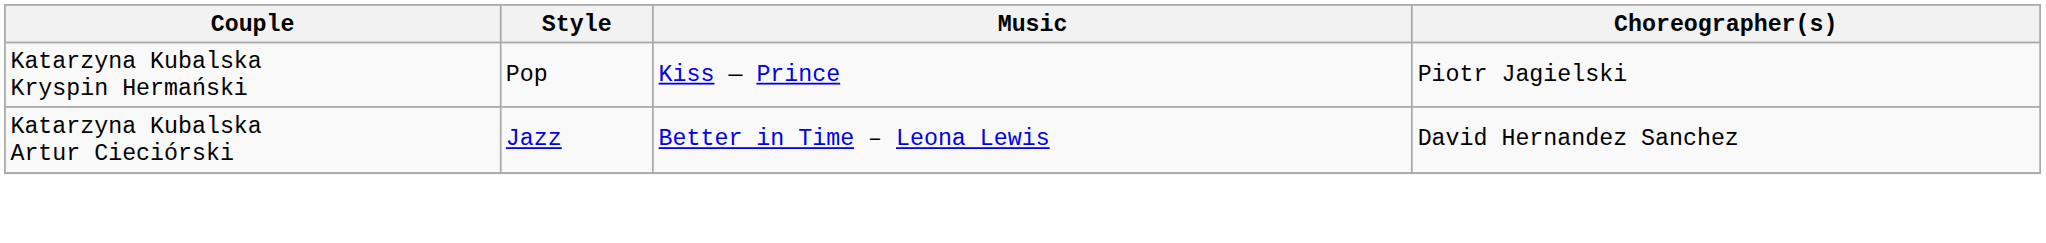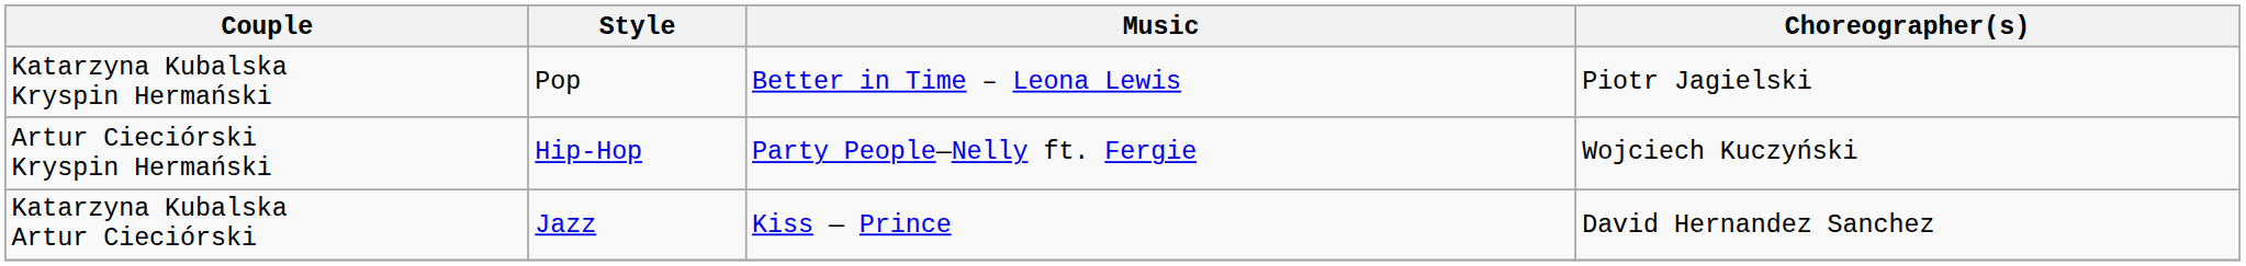 <table class="wikitable" width="90%">
 <tr>
 <th>Couple</th>
 <th>Style</th>
 <th>Music</th>
 <th>Choreographer(s)</th>
 </tr>
 <tr>
 <td>Katarzyna Kubalska<br>Kryspin Hermański</td>
 <td>Pop</td>
-<td><a href='#'>Kiss</a> — <a href='#'>Prince</a></td>
+<td><a href='#'>Better in Time</a> – <a href='#'>Leona Lewis</a></td>
 <td>Piotr Jagielski</td>
+</tr>
+<tr>
+<td>Artur Cieciórski<br>Kryspin Hermański</td>
+<td><a href='#'>Hip-Hop</a></td>
+<td><a href='#'>Party People</a>—<a href='#'>Nelly</a> ft. <a href='#'>Fergie</a></td>
+<td>Wojciech Kuczyński</td>
 </tr>
 <tr>
 <td>Katarzyna Kubalska<br>Artur Cieciórski</td>
 <td><a href='#'>Jazz</a></td>
-<td><a href='#'>Better in Time</a> – <a href='#'>Leona Lewis</a></td>
+<td><a href='#'>Kiss</a> — <a href='#'>Prince</a></td>
 <td>David Hernandez Sanchez</td>
 </tr>
 <tr>
 </tr>
 </table>
